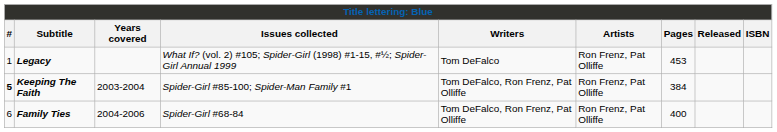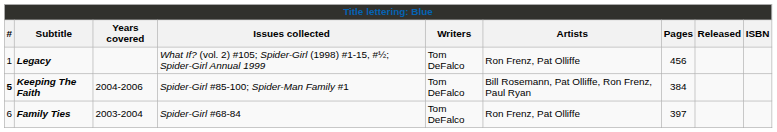 <table class="wikitable sortable" width=98%>
 <tr>
 <th colspan=9 style="background-color: #31312D; color: #0463B4;">Title lettering: Blue</th>
 </tr>
 <tr>
 <th class="unsortable">#</th>
 <th class="unsortable">Subtitle</th>
 <th>Years covered</th>
 <th class="unsortable">Issues collected</th>
 <th class="unsortable">Writers</th>
 <th class="unsortable">Artists</th>
 <th class="unsortable">Pages</th>
 <th>Released</th>
 <th class="unsortable">ISBN</th>
 </tr>
 <tr>
 <td>1</td>
 <td><strong><em>Legacy</em></strong></td>
 <td></td>
 <td><em>What If?</em> (vol. 2) #105; <em>Spider-Girl</em> (1998) #1-15, #½; <em>Spider-Girl Annual 1999</em></td>
 <td>Tom DeFalco</td>
 <td>Ron Frenz, Pat Olliffe</td>
-<td style="text-align: center;">453</td>
+<td style="text-align: center;">456</td>
 <td></td>
 <td></td>
 </tr>
 <tr>
 <td><strong>5</strong></td>
 <td><strong><em>Keeping The Faith</em></strong></td>
-<td>2003-2004</td>
+<td>2004-2006</td>
 <td><em>Spider-Girl</em> #85-100; <em>Spider-Man Family</em> #1</td>
-<td>Tom DeFalco, Ron Frenz, Pat Olliffe</td>
-<td>Ron Frenz, Pat Olliffe</td>
+<td>Tom DeFalco</td>
+<td>Bill Rosemann, Pat Olliffe, Ron Frenz, Paul Ryan</td>
 <td style="text-align: center;">384</td>
 <td></td>
 <td></td>
 </tr>
 <tr>
 <td>6</td>
 <td><strong><em>Family Ties</em></strong></td>
-<td>2004-2006</td>
+<td>2003-2004</td>
 <td><em>Spider-Girl</em> #68-84</td>
-<td>Tom DeFalco, Ron Frenz, Pat Olliffe</td>
+<td>Tom DeFalco</td>
 <td>Ron Frenz, Pat Olliffe</td>
-<td style="text-align: center;">400</td>
+<td style="text-align: center;">397</td>
 <td></td>
 <td></td>
 </tr>
 </table>
